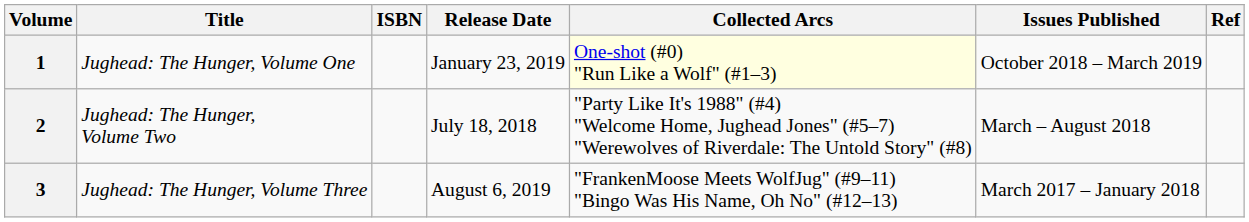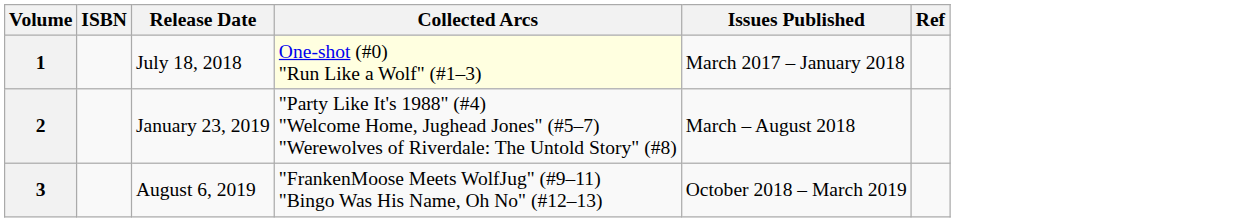 <table class="wikitable">
 <tr>
 <th>Volume</th>
-<th>Title</th>
 <th>ISBN</th>
 <th>Release Date</th>
 <th>Collected Arcs</th>
 <th>Issues Published</th>
 <th>Ref</th>
 </tr>
 <tr>
 <th>1</th>
-<td><em>Jughead: The Hunger, Volume One</em></td>
 <td></td>
-<td>January 23, 2019</td>
+<td>July 18, 2018</td>
 <td style="background: lightyellow;"><a href='#'>One-shot</a> (#0) <br> "Run Like a Wolf" (#1–3)</td>
-<td>October 2018 – March 2019</td>
+<td>March 2017 – January 2018</td>
 <td></td>
 </tr>
 <tr>
 <th>2</th>
-<td><em>Jughead: The Hunger, <br> Volume Two</em></td>
 <td></td>
-<td>July 18, 2018</td>
+<td>January 23, 2019</td>
 <td>"Party Like It's 1988" (#4) <br> "Welcome Home, Jughead Jones" (#5–7) <br> "Werewolves of Riverdale: The Untold Story" (#8)</td>
 <td>March – August 2018</td>
 <td></td>
 </tr>
 <tr>
 <th>3</th>
-<td><em>Jughead: The Hunger, Volume Three</em></td>
 <td></td>
 <td>August 6, 2019</td>
 <td>"FrankenMoose Meets WolfJug" (#9–11) <br> "Bingo Was His Name, Oh No" (#12–13)</td>
-<td>March 2017 – January 2018</td>
+<td>October 2018 – March 2019</td>
 <td></td>
 </tr>
 </table>
